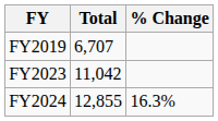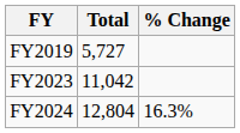 <table class="wikitable">
 <tr>
 <th>FY</th>
 <th>Total</th>
 <th>% Change</th>
 </tr>
 <tr>
 <td>FY2019</td>
-<td>6,707</td>
+<td>5,727</td>
 <td></td>
 </tr>
 <tr>
 <td>FY2023</td>
 <td>11,042</td>
 <td></td>
 </tr>
 <tr>
 <td>FY2024</td>
-<td>12,855</td>
+<td>12,804</td>
 <td>16.3%</td>
 </tr>
 </table>
